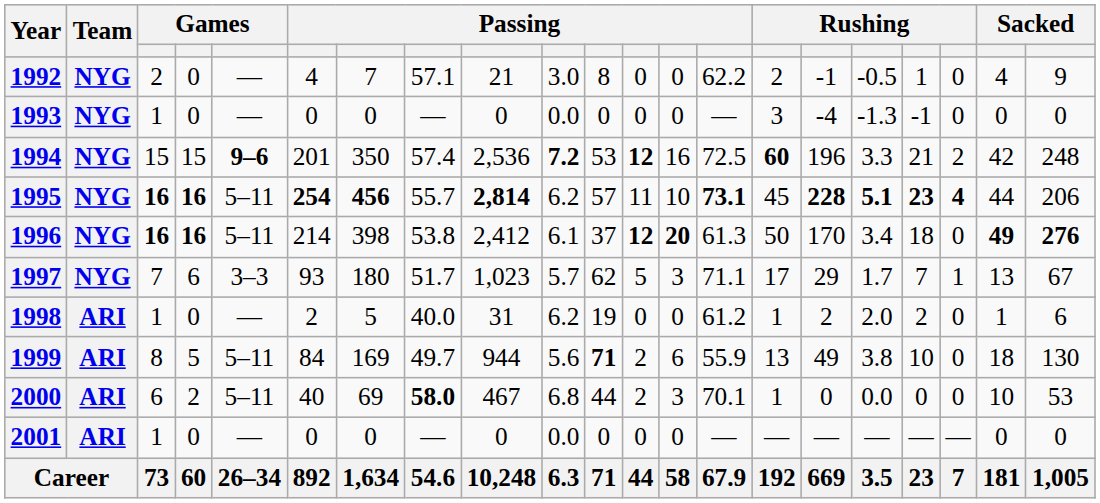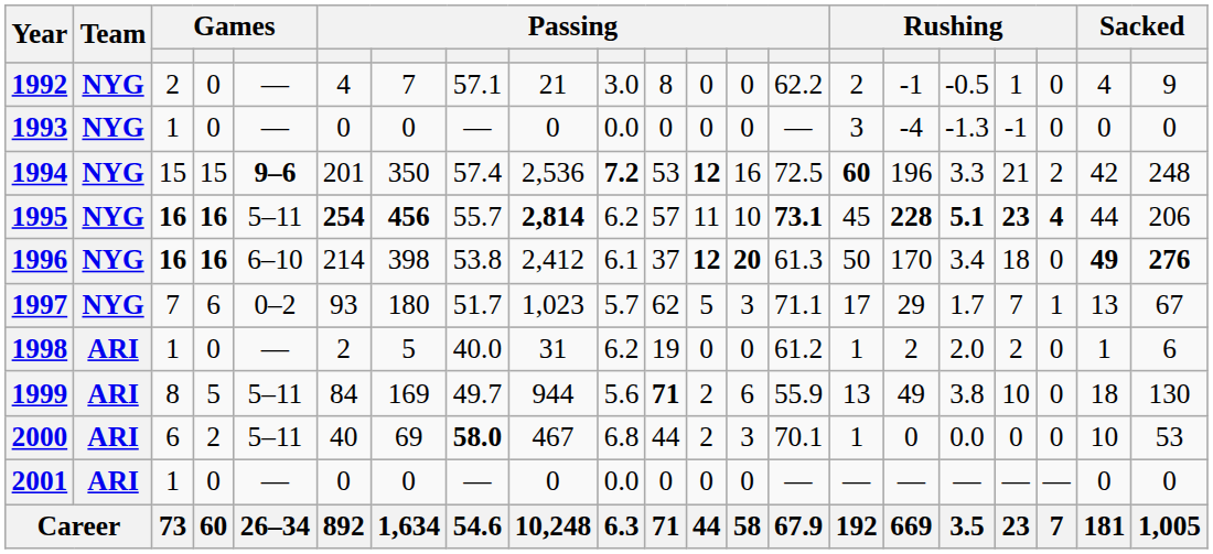 <table class="wikitable" style="text-align:center;">
 <tr>
 <th rowspan="2">Year</th>
 <th rowspan="2">Team</th>
 <th colspan="3">Games</th>
 <th colspan="9">Passing</th>
 <th colspan="5">Rushing</th>
 <th colspan="2">Sacked</th>
 </tr>
 <tr>
 <th></th>
 <th></th>
 <th></th>
 <th></th>
 <th></th>
 <th></th>
 <th></th>
 <th></th>
 <th></th>
 <th></th>
 <th></th>
 <th></th>
 <th></th>
 <th></th>
 <th></th>
 <th></th>
 <th></th>
 <th></th>
 <th></th>
 </tr>
 <tr>
 <th><a href='#'>1992</a></th>
 <th><a href='#'>NYG</a></th>
 <td>2</td>
 <td>0</td>
 <td>—</td>
 <td>4</td>
 <td>7</td>
 <td>57.1</td>
 <td>21</td>
 <td>3.0</td>
 <td>8</td>
 <td>0</td>
 <td>0</td>
 <td>62.2</td>
 <td>2</td>
 <td>-1</td>
 <td>-0.5</td>
 <td>1</td>
 <td>0</td>
 <td>4</td>
 <td>9</td>
 </tr>
 <tr>
 <th><a href='#'>1993</a></th>
 <th><a href='#'>NYG</a></th>
 <td>1</td>
 <td>0</td>
 <td>—</td>
 <td>0</td>
 <td>0</td>
 <td>—</td>
 <td>0</td>
 <td>0.0</td>
 <td>0</td>
 <td>0</td>
 <td>0</td>
 <td>—</td>
 <td>3</td>
 <td>-4</td>
 <td>-1.3</td>
 <td>-1</td>
 <td>0</td>
 <td>0</td>
 <td>0</td>
 </tr>
 <tr>
 <th><a href='#'>1994</a></th>
 <th><a href='#'>NYG</a></th>
 <td>15</td>
 <td>15</td>
 <td><strong>9–6</strong></td>
 <td>201</td>
 <td>350</td>
 <td>57.4</td>
 <td>2,536</td>
 <td><strong>7.2</strong></td>
 <td>53</td>
 <td><strong>12</strong></td>
 <td>16</td>
 <td>72.5</td>
 <td><strong>60</strong></td>
 <td>196</td>
 <td>3.3</td>
 <td>21</td>
 <td>2</td>
 <td>42</td>
 <td>248</td>
 </tr>
 <tr>
 <th><a href='#'>1995</a></th>
 <th><a href='#'>NYG</a></th>
 <td><strong>16</strong></td>
 <td><strong>16</strong></td>
 <td>5–11</td>
 <td><strong>254</strong></td>
 <td><strong>456</strong></td>
 <td>55.7</td>
 <td><strong>2,814</strong></td>
 <td>6.2</td>
 <td>57</td>
 <td>11</td>
 <td>10</td>
 <td><strong>73.1</strong></td>
 <td>45</td>
 <td><strong>228</strong></td>
 <td><strong>5.1</strong></td>
 <td><strong>23</strong></td>
 <td><strong>4</strong></td>
 <td>44</td>
 <td>206</td>
 </tr>
 <tr>
 <th><a href='#'>1996</a></th>
 <th><a href='#'>NYG</a></th>
 <td><strong>16</strong></td>
 <td><strong>16</strong></td>
-<td>5–11</td>
+<td>6–10</td>
 <td>214</td>
 <td>398</td>
 <td>53.8</td>
 <td>2,412</td>
 <td>6.1</td>
 <td>37</td>
 <td><strong>12</strong></td>
 <td><strong>20</strong></td>
 <td>61.3</td>
 <td>50</td>
 <td>170</td>
 <td>3.4</td>
 <td>18</td>
 <td>0</td>
 <td><strong>49</strong></td>
 <td><strong>276</strong></td>
 </tr>
 <tr>
 <th><a href='#'>1997</a></th>
 <th><a href='#'>NYG</a></th>
 <td>7</td>
 <td>6</td>
-<td>3–3</td>
+<td>0–2</td>
 <td>93</td>
 <td>180</td>
 <td>51.7</td>
 <td>1,023</td>
 <td>5.7</td>
 <td>62</td>
 <td>5</td>
 <td>3</td>
 <td>71.1</td>
 <td>17</td>
 <td>29</td>
 <td>1.7</td>
 <td>7</td>
 <td>1</td>
 <td>13</td>
 <td>67</td>
 </tr>
 <tr>
 <th><a href='#'>1998</a></th>
 <th><a href='#'>ARI</a></th>
 <td>1</td>
 <td>0</td>
 <td>—</td>
 <td>2</td>
 <td>5</td>
 <td>40.0</td>
 <td>31</td>
 <td>6.2</td>
 <td>19</td>
 <td>0</td>
 <td>0</td>
 <td>61.2</td>
 <td>1</td>
 <td>2</td>
 <td>2.0</td>
 <td>2</td>
 <td>0</td>
 <td>1</td>
 <td>6</td>
 </tr>
 <tr>
 <th><a href='#'>1999</a></th>
 <th><a href='#'>ARI</a></th>
 <td>8</td>
 <td>5</td>
 <td>5–11</td>
 <td>84</td>
 <td>169</td>
 <td>49.7</td>
 <td>944</td>
 <td>5.6</td>
 <td><strong>71</strong></td>
 <td>2</td>
 <td>6</td>
 <td>55.9</td>
 <td>13</td>
 <td>49</td>
 <td>3.8</td>
 <td>10</td>
 <td>0</td>
 <td>18</td>
 <td>130</td>
 </tr>
 <tr>
 <th><a href='#'>2000</a></th>
 <th><a href='#'>ARI</a></th>
 <td>6</td>
 <td>2</td>
 <td>5–11</td>
 <td>40</td>
 <td>69</td>
 <td><strong>58.0</strong></td>
 <td>467</td>
 <td>6.8</td>
 <td>44</td>
 <td>2</td>
 <td>3</td>
 <td>70.1</td>
 <td>1</td>
 <td>0</td>
 <td>0.0</td>
 <td>0</td>
 <td>0</td>
 <td>10</td>
 <td>53</td>
 </tr>
 <tr>
 <th><a href='#'>2001</a></th>
 <th><a href='#'>ARI</a></th>
 <td>1</td>
 <td>0</td>
 <td>—</td>
 <td>0</td>
 <td>0</td>
 <td>—</td>
 <td>0</td>
 <td>0.0</td>
 <td>0</td>
 <td>0</td>
 <td>0</td>
 <td>—</td>
 <td>—</td>
 <td>—</td>
 <td>—</td>
 <td>—</td>
 <td>—</td>
 <td>0</td>
 <td>0</td>
 </tr>
 <tr>
 <th colspan="2">Career</th>
 <th>73</th>
 <th>60</th>
 <th>26–34</th>
 <th>892</th>
 <th>1,634</th>
 <th>54.6</th>
 <th>10,248</th>
 <th>6.3</th>
 <th>71</th>
 <th>44</th>
 <th>58</th>
 <th>67.9</th>
 <th>192</th>
 <th>669</th>
 <th>3.5</th>
 <th>23</th>
 <th>7</th>
 <th>181</th>
 <th>1,005</th>
 </tr>
 </table>
